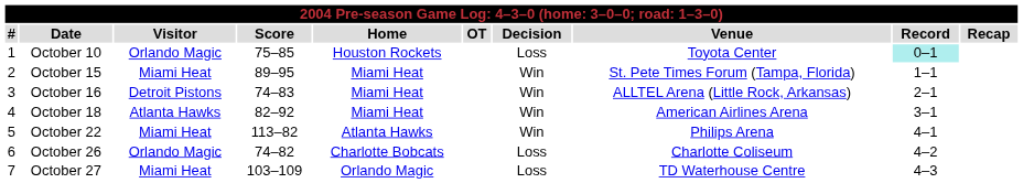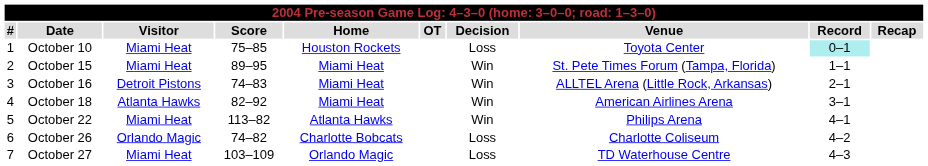 <table class="toccolours collapsible" width=90% style="clear:both; margin:1.5em auto; text-align:center">
 <tr>
 <th colspan=11 style="background:black; color: #BF2F38;">2004 Pre-season Game Log: 4–3–0 (home: 3–0–0; road: 1–3–0)</th>
 </tr>
 <tr align="center" bgcolor="#dddddd">
 <td><strong>#</strong></td>
 <td><strong>Date</strong></td>
 <td><strong>Visitor</strong></td>
 <td><strong>Score</strong></td>
 <td><strong>Home</strong></td>
 <td><strong>OT</strong></td>
 <td><strong>Decision</strong></td>
 <td><strong>Venue</strong></td>
 <td><strong>Record</strong></td>
 <td><strong>Recap</strong></td>
 </tr>
 <tr align="center">
 <td>1</td>
 <td>October 10</td>
-<td><a href='#'>Orlando Magic</a></td>
+<td><a href='#'>Miami Heat</a></td>
 <td>75–85</td>
 <td><a href='#'>Houston Rockets</a></td>
 <td></td>
 <td>Loss</td>
 <td><a href='#'>Toyota Center</a></td>
 <td style="background: paleturquoise;">0–1</td>
 <td></td>
 </tr>
 <tr align="center">
 <td>2</td>
 <td>October 15</td>
 <td><a href='#'>Miami Heat</a></td>
 <td>89–95</td>
 <td><a href='#'>Miami Heat</a></td>
 <td></td>
 <td>Win</td>
 <td><a href='#'>St. Pete Times Forum</a> (<a href='#'>Tampa, Florida</a>)</td>
 <td>1–1</td>
 <td></td>
 </tr>
 <tr align="center">
 <td>3</td>
 <td>October 16</td>
 <td><a href='#'>Detroit Pistons</a></td>
 <td>74–83</td>
 <td><a href='#'>Miami Heat</a></td>
 <td></td>
 <td>Win</td>
 <td><a href='#'>ALLTEL Arena</a> (<a href='#'>Little Rock, Arkansas</a>)</td>
 <td>2–1</td>
 <td></td>
 </tr>
 <tr align="center">
 <td>4</td>
 <td>October 18</td>
 <td><a href='#'>Atlanta Hawks</a></td>
 <td>82–92</td>
 <td><a href='#'>Miami Heat</a></td>
 <td></td>
 <td>Win</td>
 <td><a href='#'>American Airlines Arena</a></td>
 <td>3–1</td>
 <td></td>
 </tr>
 <tr align="center">
 <td>5</td>
 <td>October 22</td>
 <td><a href='#'>Miami Heat</a></td>
 <td>113–82</td>
 <td><a href='#'>Atlanta Hawks</a></td>
 <td></td>
 <td>Win</td>
 <td><a href='#'>Philips Arena</a></td>
 <td>4–1</td>
 <td></td>
 </tr>
 <tr align="center">
 <td>6</td>
 <td>October 26</td>
 <td><a href='#'>Orlando Magic</a></td>
 <td>74–82</td>
 <td><a href='#'>Charlotte Bobcats</a></td>
 <td></td>
 <td>Loss</td>
 <td><a href='#'>Charlotte Coliseum</a></td>
 <td>4–2</td>
 <td></td>
 </tr>
 <tr align="center">
 <td>7</td>
 <td>October 27</td>
 <td><a href='#'>Miami Heat</a></td>
 <td>103–109</td>
 <td><a href='#'>Orlando Magic</a></td>
 <td></td>
 <td>Loss</td>
 <td><a href='#'>TD Waterhouse Centre</a></td>
 <td>4–3</td>
 <td></td>
 </tr>
 </table>
